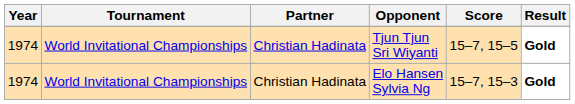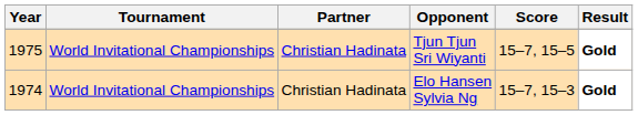 <table class="sortable wikitable" style="font-size: 90%;">
 <tr>
 <th>Year</th>
 <th>Tournament</th>
 <th>Partner</th>
 <th>Opponent</th>
 <th>Score</th>
 <th>Result</th>
 </tr>
 <tr>
 </tr>
 <tr style="background:#FFE0AF">
-<td align="center">1974</td>
+<td align="center">1975</td>
 <td align="left"><a href='#'>World Invitational Championships</a></td>
 <td align="left"> <a href='#'>Christian Hadinata</a></td>
 <td align="left"> <a href='#'>Tjun Tjun</a><br> <a href='#'>Sri Wiyanti</a></td>
 <td align="left">15–7, 15–5</td>
 <td style="text-align:left; background:white"> <strong>Gold</strong></td>
 </tr>
 <tr style="background:#FFE0AF">
 <td align="center">1974</td>
 <td align="left"><a href='#'>World Invitational Championships</a></td>
 <td align="left"> Christian Hadinata</td>
 <td align="left"> <a href='#'>Elo Hansen</a><br> <a href='#'>Sylvia Ng</a></td>
 <td align="left">15–7, 15–3</td>
 <td style="text-align:left; background:white"> <strong>Gold</strong></td>
 </tr>
 </table>
